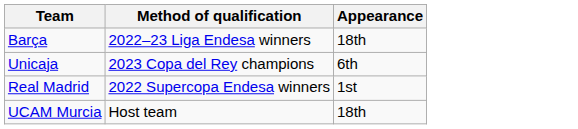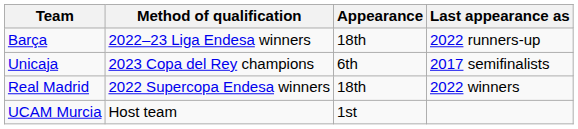 <table class="wikitable">
 <tr>
 <th>Team</th>
 <th>Method of qualification</th>
 <th>Appearance</th>
+<th>Last appearance as</th>
 </tr>
 <tr>
 <td><a href='#'>Barça</a></td>
 <td><a href='#'>2022–23 Liga Endesa</a> winners</td>
 <td>18th</td>
+<td><a href='#'>2022</a> runners-up</td>
 </tr>
 <tr>
 <td><a href='#'>Unicaja</a></td>
 <td><a href='#'>2023 Copa del Rey</a> champions</td>
 <td>6th</td>
+<td><a href='#'>2017</a> semifinalists</td>
 </tr>
 <tr>
 <td><a href='#'>Real Madrid</a></td>
 <td><a href='#'>2022 Supercopa Endesa</a> winners</td>
-<td>1st</td>
+<td>18th</td>
+<td><a href='#'>2022</a> winners</td>
 </tr>
 <tr>
 <td><a href='#'>UCAM Murcia</a></td>
 <td>Host team</td>
-<td>18th</td>
+<td>1st</td>
+<td></td>
 </tr>
 </table>
